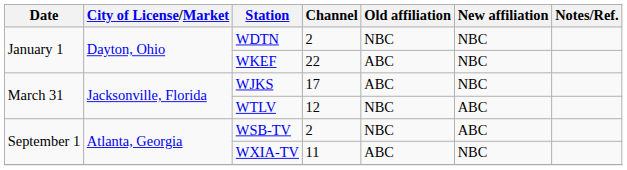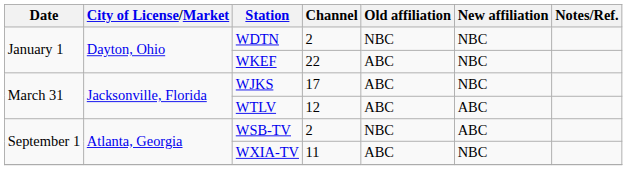 <table class="wikitable sortable">
 <tr>
 <th>Date</th>
 <th><a href='#'>City of License</a>/<a href='#'>Market</a></th>
 <th><a href='#'>Station</a></th>
 <th>Channel</th>
 <th>Old affiliation</th>
 <th>New affiliation</th>
 <th>Notes/Ref.</th>
 </tr>
 <tr>
 <td rowspan=2>January 1</td>
 <td rowspan=2><a href='#'>Dayton, Ohio</a></td>
 <td><a href='#'>WDTN</a></td>
 <td>2</td>
 <td>NBC</td>
 <td>NBC</td>
 <td></td>
 </tr>
 <tr>
 <td><a href='#'>WKEF</a></td>
 <td>22</td>
 <td>ABC</td>
 <td>NBC</td>
 <td></td>
 </tr>
 <tr>
 <td rowspan=2>March 31</td>
 <td rowspan=2><a href='#'>Jacksonville, Florida</a></td>
 <td><a href='#'>WJKS</a></td>
 <td>17</td>
 <td>ABC</td>
 <td>NBC</td>
 <td></td>
 </tr>
 <tr>
 <td><a href='#'>WTLV</a></td>
 <td>12</td>
-<td>NBC</td>
+<td>ABC</td>
 <td>ABC</td>
 <td></td>
 </tr>
 <tr>
 <td rowspan=2>September 1</td>
 <td rowspan=2><a href='#'>Atlanta, Georgia</a></td>
 <td><a href='#'>WSB-TV</a></td>
 <td>2</td>
 <td>NBC</td>
 <td>ABC</td>
 <td></td>
 </tr>
 <tr>
 <td><a href='#'>WXIA-TV</a></td>
 <td>11</td>
 <td>ABC</td>
 <td>NBC</td>
 <td></td>
 </tr>
 <tr>
 </tr>
 </table>
